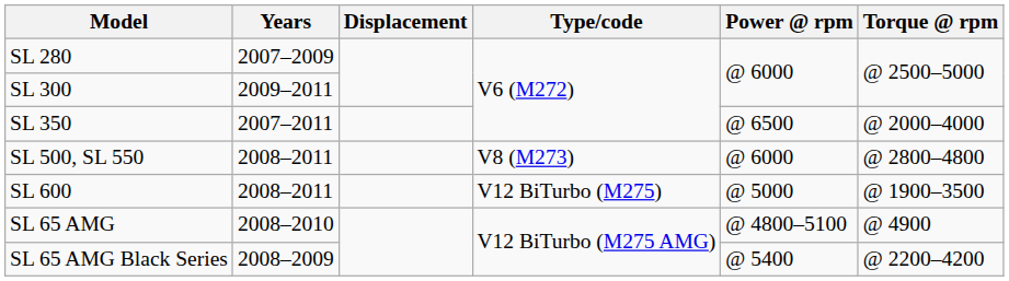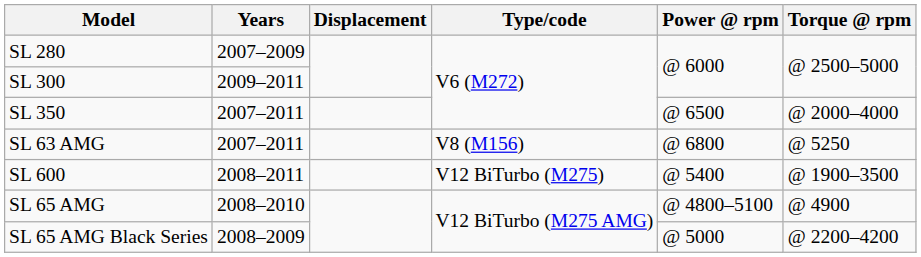 <table class="wikitable">
 <tr>
 <th>Model</th>
 <th>Years</th>
 <th>Displacement</th>
 <th>Type/code</th>
 <th>Power @ rpm</th>
 <th>Torque @ rpm</th>
 </tr>
 <tr>
 <td>SL 280</td>
 <td>2007–2009</td>
 <td rowspan="2"></td>
 <td rowspan="3">V6 (<a href='#'>M272</a>)</td>
 <td rowspan="2"> @ 6000</td>
 <td rowspan="2"> @ 2500–5000</td>
 </tr>
 <tr>
 <td>SL 300</td>
 <td>2009–2011</td>
 </tr>
 <tr>
 <td>SL 350</td>
 <td>2007–2011</td>
 <td></td>
 <td> @ 6500</td>
 <td> @ 2000–4000</td>
 </tr>
 <tr>
-<td>SL 500, SL 550</td>
-<td>2008–2011</td>
+<td>SL 63 AMG</td>
+<td>2007–2011</td>
 <td></td>
-<td>V8 (<a href='#'>M273</a>)</td>
-<td> @ 6000</td>
-<td> @ 2800–4800</td>
+<td>V8 (<a href='#'>M156</a>)</td>
+<td> @ 6800</td>
+<td> @ 5250</td>
 </tr>
 <tr>
 <td>SL 600</td>
 <td>2008–2011</td>
 <td></td>
 <td>V12 BiTurbo (<a href='#'>M275</a>)</td>
-<td> @ 5000</td>
+<td> @ 5400</td>
 <td> @ 1900–3500</td>
 </tr>
 <tr>
 <td>SL 65 AMG</td>
 <td>2008–2010</td>
 <td rowspan="2"></td>
 <td rowspan="2">V12 BiTurbo (<a href='#'>M275 AMG</a>)</td>
 <td> @ 4800–5100</td>
 <td> @ 4900</td>
 </tr>
 <tr>
 <td>SL 65 AMG Black Series</td>
 <td>2008–2009</td>
-<td> @ 5400</td>
+<td> @ 5000</td>
 <td> @ 2200–4200</td>
 </tr>
 </table>
